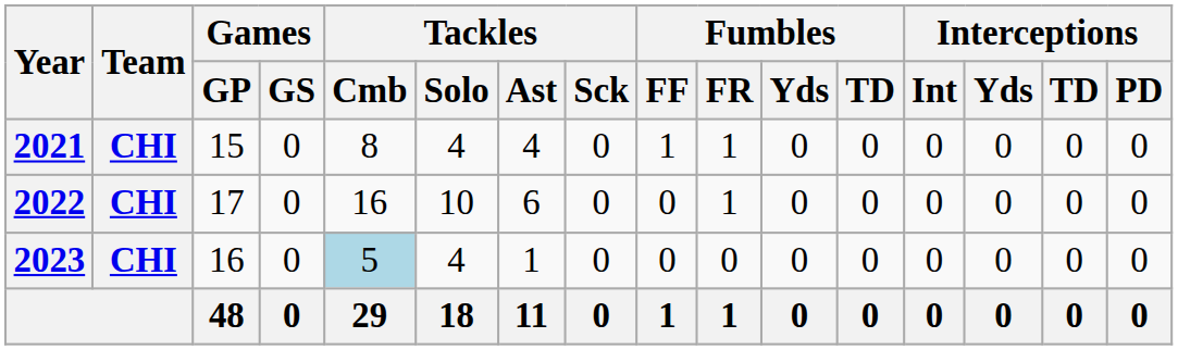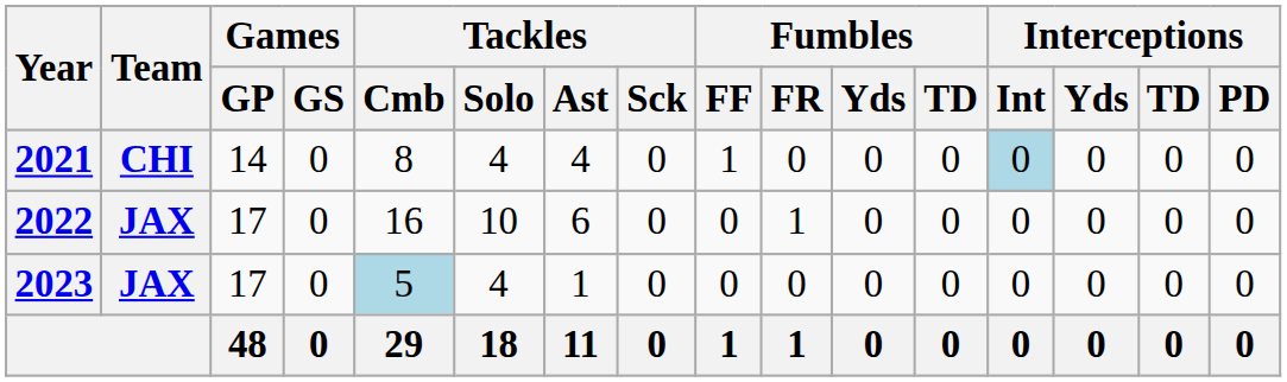 <table class= "wikitable" style="text-align:center;">
 <tr>
 <th rowspan="2">Year</th>
 <th rowspan="2">Team</th>
 <th colspan="2">Games</th>
 <th colspan="4">Tackles</th>
 <th colspan="4">Fumbles</th>
 <th colspan="4">Interceptions</th>
 </tr>
 <tr>
 <th>GP</th>
 <th>GS</th>
 <th>Cmb</th>
 <th>Solo</th>
 <th>Ast</th>
 <th>Sck</th>
 <th>FF</th>
 <th>FR</th>
 <th>Yds</th>
 <th>TD</th>
 <th>Int</th>
 <th>Yds</th>
 <th>TD</th>
 <th>PD</th>
 </tr>
 <tr>
 <th><a href='#'>2021</a></th>
 <th><a href='#'>CHI</a></th>
-<td>15</td>
+<td>14</td>
 <td>0</td>
 <td>8</td>
 <td>4</td>
 <td>4</td>
 <td>0</td>
 <td>1</td>
-<td>1</td>
 <td>0</td>
 <td>0</td>
 <td>0</td>
+<td style="background: lightblue;">0</td>
 <td>0</td>
 <td>0</td>
 <td>0</td>
 </tr>
 <tr>
 <th><a href='#'>2022</a></th>
-<th><a href='#'>CHI</a></th>
+<th><a href='#'>JAX</a></th>
 <td>17</td>
 <td>0</td>
 <td>16</td>
 <td>10</td>
 <td>6</td>
 <td>0</td>
 <td>0</td>
 <td>1</td>
 <td>0</td>
 <td>0</td>
 <td>0</td>
 <td>0</td>
 <td>0</td>
 <td>0</td>
 </tr>
 <tr>
 <th><a href='#'>2023</a></th>
-<th><a href='#'>CHI</a></th>
-<td>16</td>
+<th><a href='#'>JAX</a></th>
+<td>17</td>
 <td>0</td>
 <td style="background: lightblue;">5</td>
 <td>4</td>
 <td>1</td>
 <td>0</td>
 <td>0</td>
 <td>0</td>
 <td>0</td>
 <td>0</td>
 <td>0</td>
 <td>0</td>
 <td>0</td>
 <td>0</td>
 </tr>
 <tr>
 <th colspan="2"></th>
 <th>48</th>
 <th>0</th>
 <th>29</th>
 <th>18</th>
 <th>11</th>
 <th>0</th>
 <th>1</th>
 <th>1</th>
 <th>0</th>
 <th>0</th>
 <th>0</th>
 <th>0</th>
 <th>0</th>
 <th>0</th>
 </tr>
 </table>
